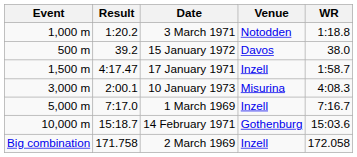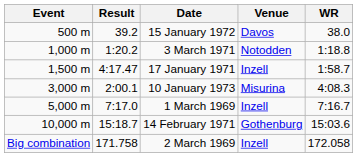 <table class="wikitable">
 <tr>
 <th>Event</th>
 <th>Result</th>
 <th>Date</th>
 <th>Venue</th>
 <th>WR</th>
 </tr>
 <tr align="right">
+<td>500 m</td>
+<td>39.2</td>
+<td>15 January 1972</td>
+<td align="left"><a href='#'>Davos</a></td>
+<td>38.0</td>
+</tr>
+<tr align="right">
 <td>1,000 m</td>
 <td>1:20.2</td>
 <td>3 March 1971</td>
 <td align="left"><a href='#'>Notodden</a></td>
 <td>1:18.8</td>
-</tr>
-<tr align="right">
-<td>500 m</td>
-<td>39.2</td>
-<td>15 January 1972</td>
-<td align="left"><a href='#'>Davos</a></td>
-<td>38.0</td>
 </tr>
 <tr align="right">
 <td>1,500 m</td>
 <td>4:17.47</td>
 <td>17 January 1971</td>
 <td align="left"><a href='#'>Inzell</a></td>
 <td>1:58.7</td>
 </tr>
 <tr align="right">
 <td>3,000 m</td>
 <td>2:00.1</td>
 <td>10 January 1973</td>
 <td align="left"><a href='#'>Misurina</a></td>
 <td>4:08.3</td>
 </tr>
 <tr align="right">
 <td>5,000 m</td>
 <td>7:17.0 </td>
 <td>1 March 1969</td>
 <td align="left"><a href='#'>Inzell</a></td>
 <td>7:16.7</td>
 </tr>
 <tr align="right">
 <td>10,000 m</td>
 <td>15:18.7</td>
 <td>14 February 1971</td>
 <td align="left"><a href='#'>Gothenburg</a></td>
 <td>15:03.6</td>
 </tr>
 <tr align="right">
 <td><a href='#'>Big combination</a></td>
 <td>171.758</td>
 <td>2 March 1969</td>
 <td align="left"><a href='#'>Inzell</a></td>
 <td>172.058</td>
 </tr>
 </table>
